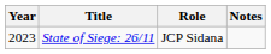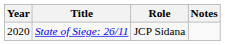 <table class="wikitable">
 <tr>
 <th>Year</th>
 <th>Title</th>
 <th>Role</th>
 <th>Notes</th>
 </tr>
 <tr>
-<td>2023</td>
+<td>2020</td>
 <td><em><a href='#'>State of Siege: 26/11</a></em></td>
 <td>JCP Sidana</td>
 <td></td>
 </tr>
 </table>
